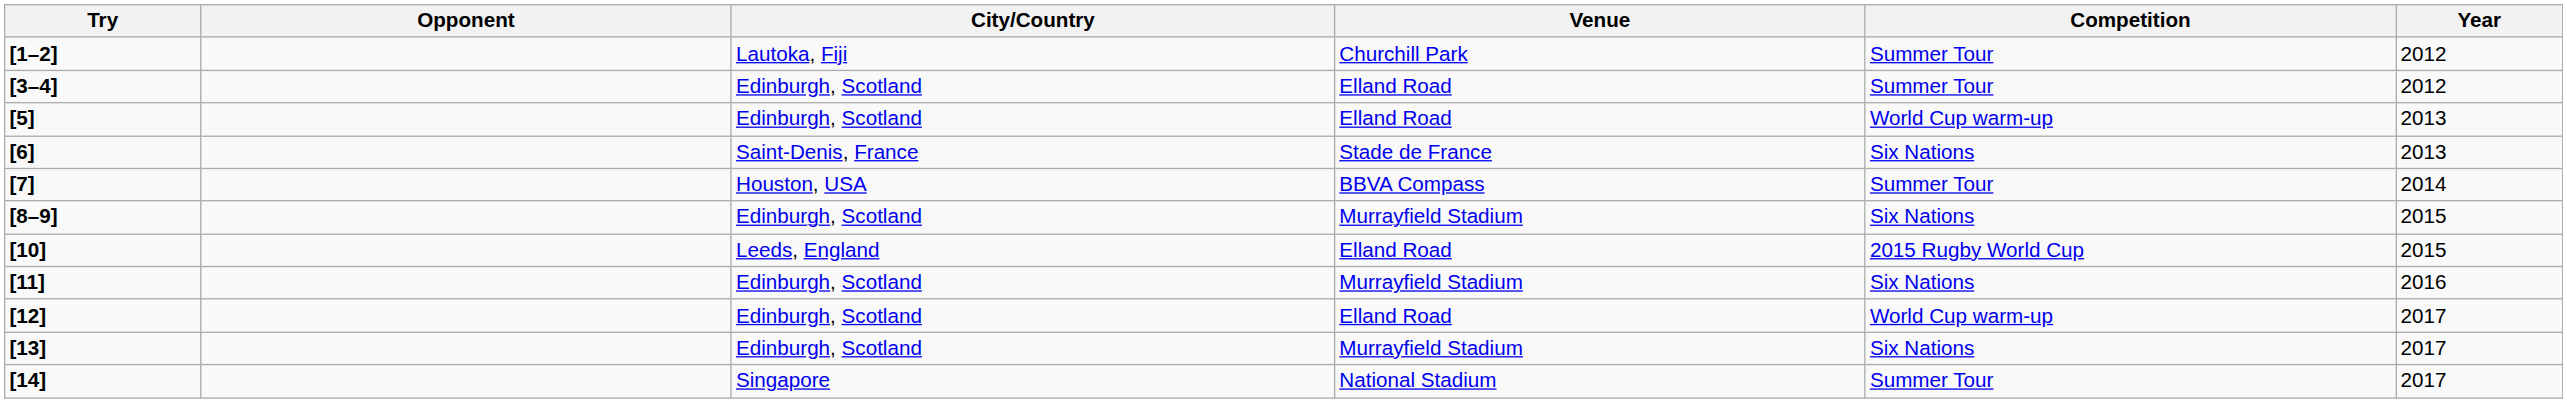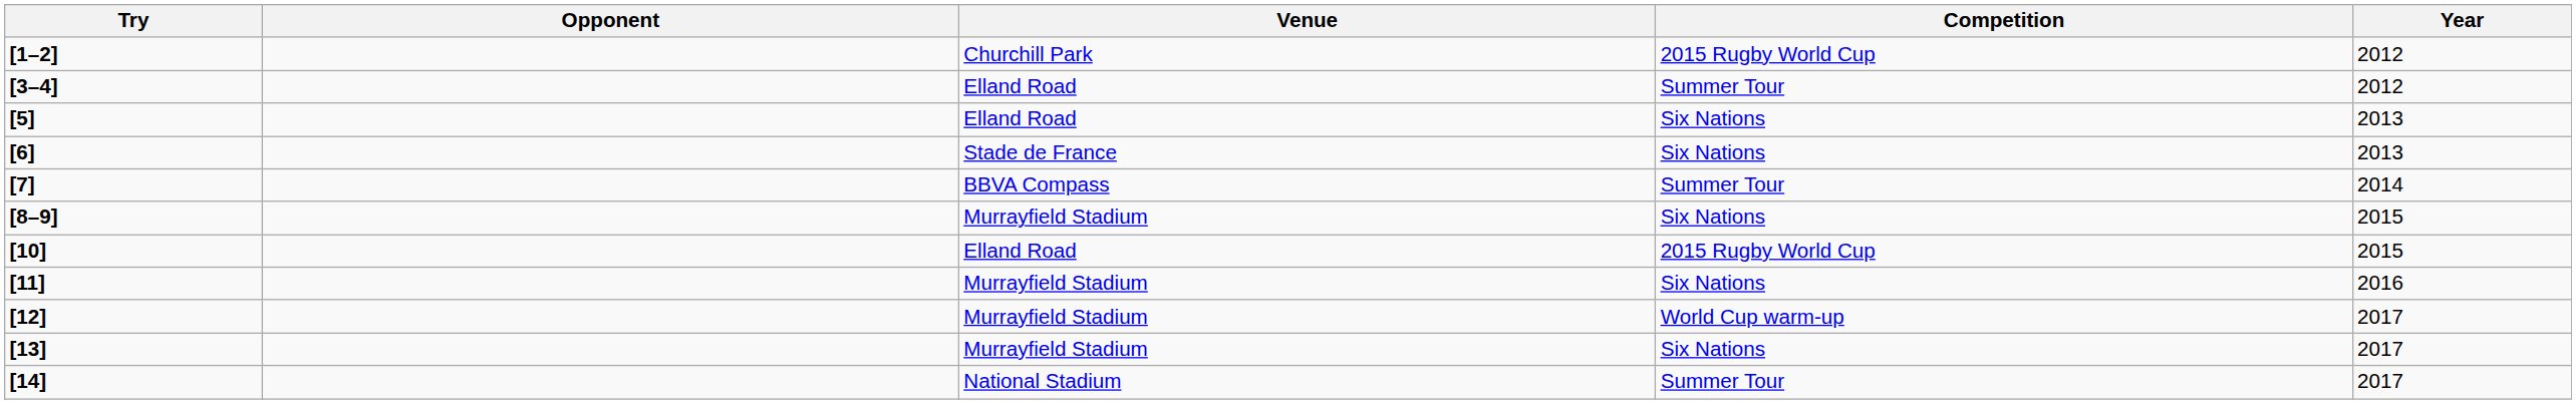 <table class="wikitable" style="margin:auto; width:100%">
 <tr>
 <th style="width:60px;">Try</th>
 <th style="width:175px;">Opponent</th>
-<th style="width:200px;">City/Country</th>
 <th style="width:175px;">Venue</th>
 <th style="width:175px;">Competition</th>
 <th style="width:50px;">Year</th>
 </tr>
 <tr>
 <td><strong>[1–2]</strong></td>
 <td></td>
-<td><a href='#'>Lautoka</a>, <a href='#'>Fiji</a></td>
 <td><a href='#'>Churchill Park</a></td>
-<td><a href='#'>Summer Tour</a></td>
+<td><a href='#'>2015 Rugby World Cup</a></td>
 <td>2012</td>
 </tr>
 <tr>
 <td><strong>[3–4]</strong></td>
 <td></td>
-<td><a href='#'>Edinburgh</a>, <a href='#'>Scotland</a></td>
 <td><a href='#'>Elland Road</a></td>
 <td><a href='#'>Summer Tour</a></td>
 <td>2012</td>
 </tr>
 <tr>
 <td><strong>[5]</strong></td>
 <td></td>
-<td><a href='#'>Edinburgh</a>, <a href='#'>Scotland</a></td>
 <td><a href='#'>Elland Road</a></td>
-<td><a href='#'>World Cup warm-up</a></td>
+<td><a href='#'>Six Nations</a></td>
 <td>2013</td>
 </tr>
 <tr>
 <td><strong>[6]</strong></td>
 <td></td>
-<td><a href='#'>Saint-Denis</a>, <a href='#'>France</a></td>
 <td><a href='#'>Stade de France</a></td>
 <td><a href='#'>Six Nations</a></td>
 <td>2013</td>
 </tr>
 <tr>
 <td><strong>[7]</strong></td>
 <td></td>
-<td><a href='#'>Houston</a>, <a href='#'>USA</a></td>
 <td><a href='#'>BBVA Compass</a></td>
 <td><a href='#'>Summer Tour</a></td>
 <td>2014</td>
 </tr>
 <tr>
 <td><strong>[8–9]</strong></td>
 <td></td>
-<td><a href='#'>Edinburgh</a>, <a href='#'>Scotland</a></td>
 <td><a href='#'>Murrayfield Stadium</a></td>
 <td><a href='#'>Six Nations</a></td>
 <td>2015</td>
 </tr>
 <tr>
 <td><strong>[10]</strong></td>
 <td></td>
-<td><a href='#'>Leeds</a>, <a href='#'>England</a></td>
 <td><a href='#'>Elland Road</a></td>
 <td><a href='#'>2015 Rugby World Cup</a></td>
 <td>2015</td>
 </tr>
 <tr>
 <td><strong>[11]</strong></td>
 <td></td>
-<td><a href='#'>Edinburgh</a>, <a href='#'>Scotland</a></td>
 <td><a href='#'>Murrayfield Stadium</a></td>
 <td><a href='#'>Six Nations</a></td>
 <td>2016</td>
 </tr>
 <tr>
 <td><strong>[12]</strong></td>
 <td></td>
-<td><a href='#'>Edinburgh</a>, <a href='#'>Scotland</a></td>
-<td><a href='#'>Elland Road</a></td>
+<td><a href='#'>Murrayfield Stadium</a></td>
 <td><a href='#'>World Cup warm-up</a></td>
 <td>2017</td>
 </tr>
 <tr>
 <td><strong>[13]</strong></td>
 <td></td>
-<td><a href='#'>Edinburgh</a>, <a href='#'>Scotland</a></td>
 <td><a href='#'>Murrayfield Stadium</a></td>
 <td><a href='#'>Six Nations</a></td>
 <td>2017</td>
 </tr>
 <tr>
 <td><strong>[14]</strong></td>
 <td></td>
-<td><a href='#'>Singapore</a></td>
 <td><a href='#'>National Stadium</a></td>
 <td><a href='#'>Summer Tour</a></td>
 <td>2017</td>
 </tr>
 </table>
